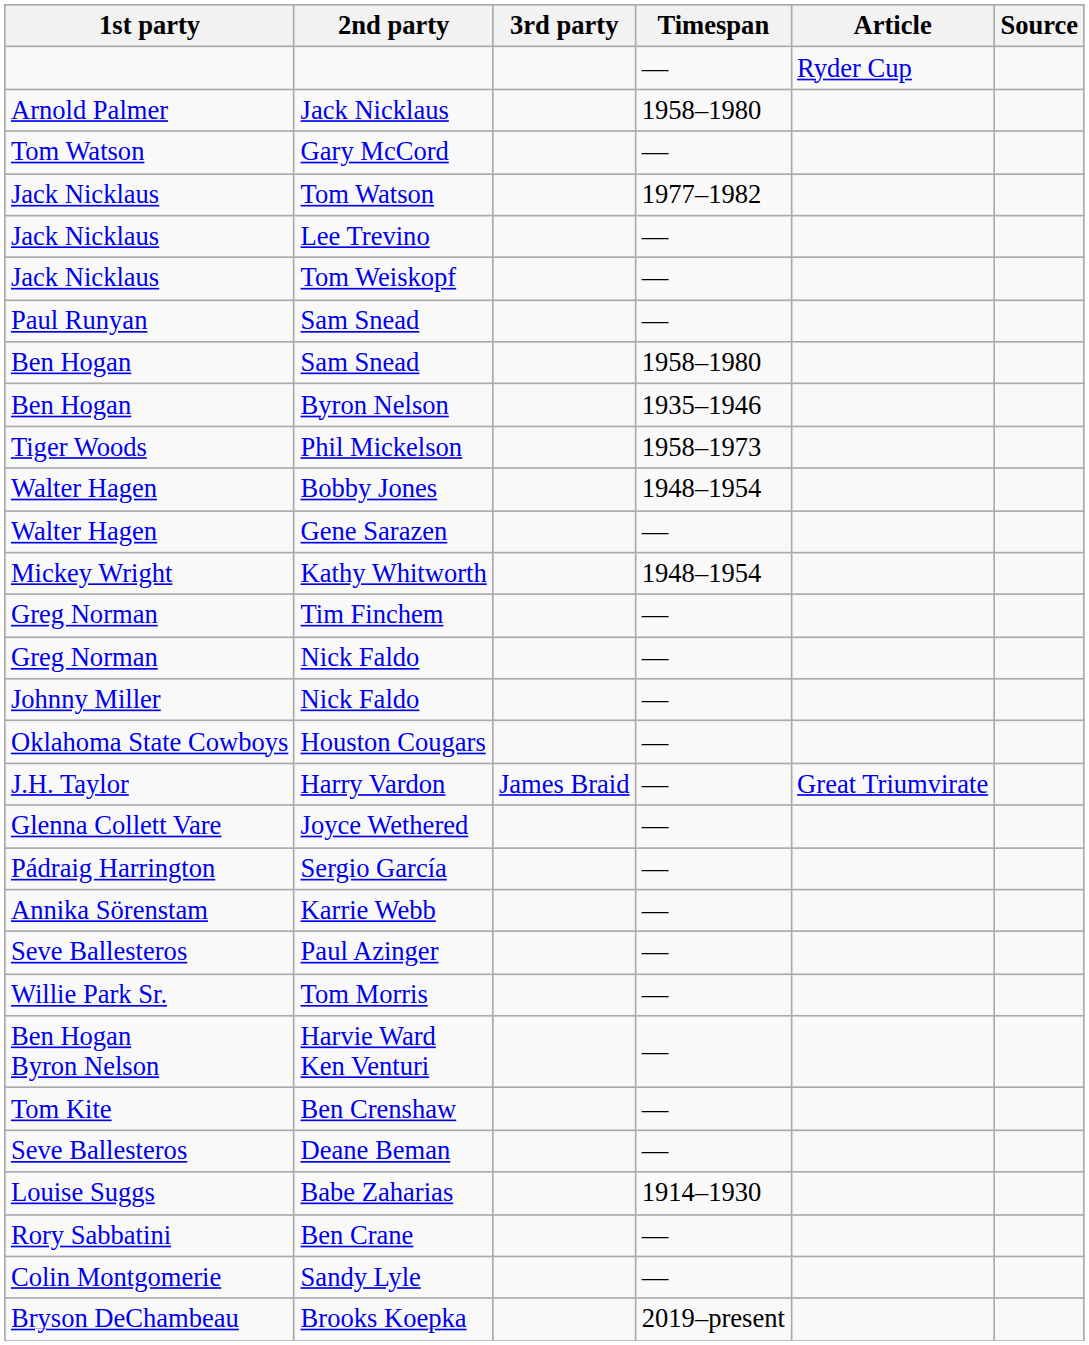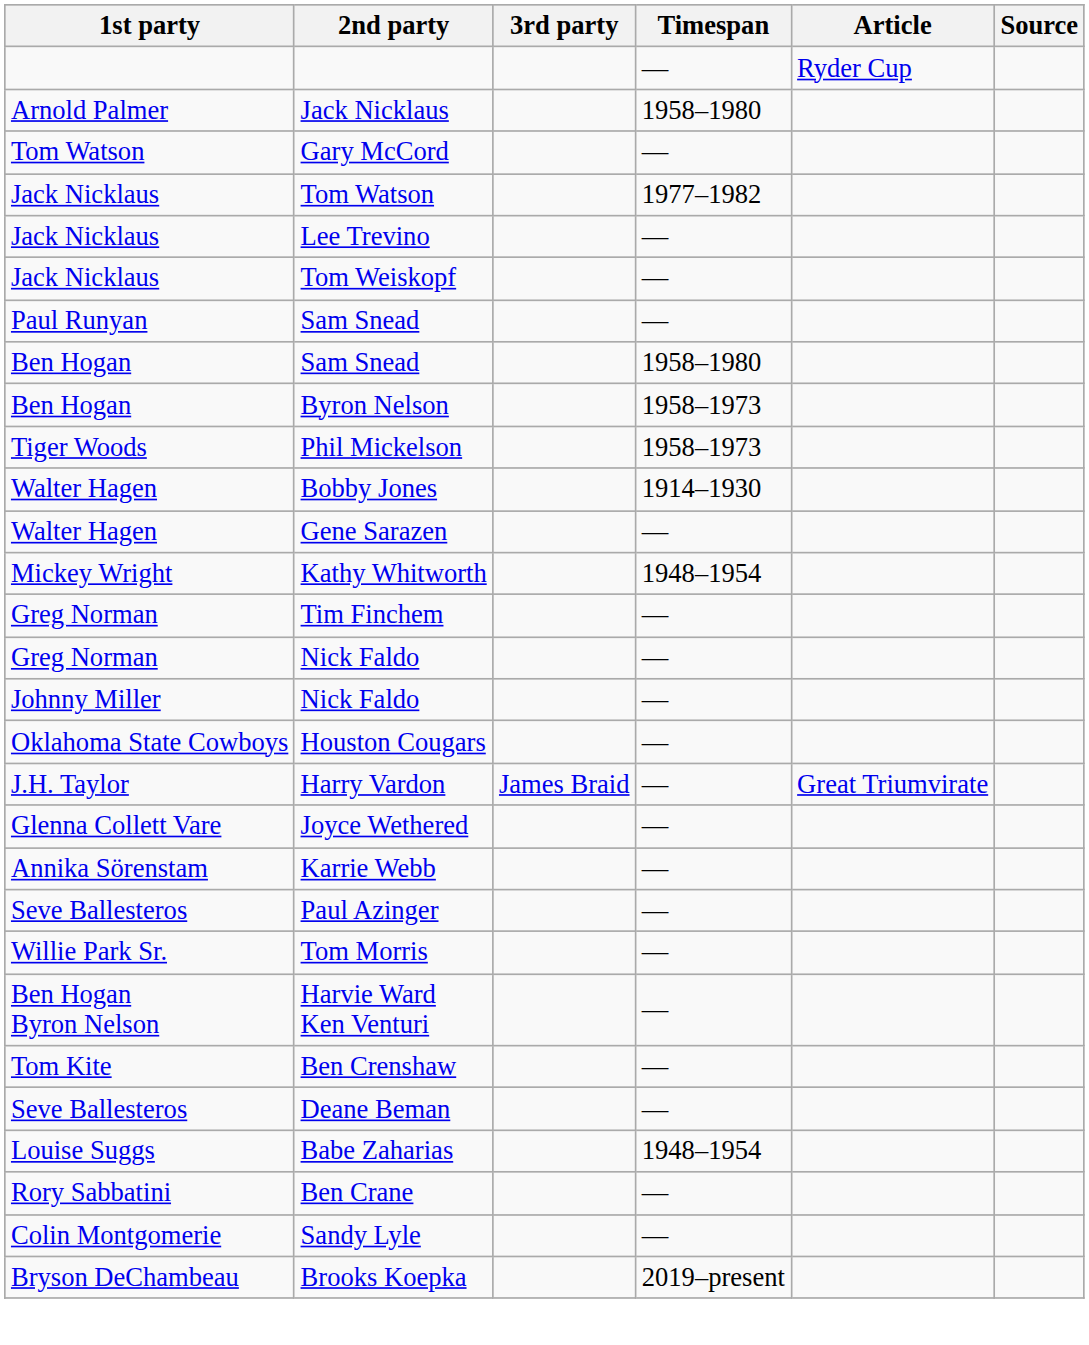 <table class="wikitable">
 <tr>
 <th>1st party</th>
 <th>2nd party</th>
 <th>3rd party</th>
 <th>Timespan</th>
 <th>Article</th>
 <th class="unsortable">Source</th>
 </tr>
 <tr>
 <td></td>
 <td></td>
 <td></td>
 <td>—</td>
 <td><a href='#'>Ryder Cup</a></td>
 <td></td>
 </tr>
 <tr>
 <td> <a href='#'>Arnold Palmer</a></td>
 <td> <a href='#'>Jack Nicklaus</a></td>
 <td></td>
 <td>1958–1980</td>
 <td></td>
 <td></td>
 </tr>
 <tr>
 <td> <a href='#'>Tom Watson</a></td>
 <td> <a href='#'>Gary McCord</a></td>
 <td></td>
 <td>—</td>
 <td></td>
 <td></td>
 </tr>
 <tr>
 <td> <a href='#'>Jack Nicklaus</a></td>
 <td> <a href='#'>Tom Watson</a></td>
 <td></td>
 <td>1977–1982</td>
 <td></td>
 <td></td>
 </tr>
 <tr>
 <td> <a href='#'>Jack Nicklaus</a></td>
 <td> <a href='#'>Lee Trevino</a></td>
 <td></td>
 <td>—</td>
 <td></td>
 <td></td>
 </tr>
 <tr>
 <td> <a href='#'>Jack Nicklaus</a></td>
 <td> <a href='#'>Tom Weiskopf</a></td>
 <td></td>
 <td>—</td>
 <td></td>
 <td></td>
 </tr>
 <tr>
 <td> <a href='#'>Paul Runyan</a></td>
 <td> <a href='#'>Sam Snead</a></td>
 <td></td>
 <td>—</td>
 <td></td>
 <td></td>
 </tr>
 <tr>
 <td> <a href='#'>Ben Hogan</a></td>
 <td> <a href='#'>Sam Snead</a></td>
 <td></td>
 <td>1958–1980</td>
 <td></td>
 <td></td>
 </tr>
 <tr>
 <td> <a href='#'>Ben Hogan</a></td>
 <td> <a href='#'>Byron Nelson</a></td>
 <td></td>
-<td>1935–1946</td>
+<td>1958–1973</td>
 <td></td>
 <td></td>
 </tr>
 <tr>
 <td> <a href='#'>Tiger Woods</a></td>
 <td> <a href='#'>Phil Mickelson</a></td>
 <td></td>
 <td>1958–1973</td>
 <td></td>
 <td></td>
 </tr>
 <tr>
 <td> <a href='#'>Walter Hagen</a></td>
 <td> <a href='#'>Bobby Jones</a></td>
 <td></td>
-<td>1948–1954</td>
+<td>1914–1930</td>
 <td></td>
 <td></td>
 </tr>
 <tr>
 <td> <a href='#'>Walter Hagen</a></td>
 <td> <a href='#'>Gene Sarazen</a></td>
 <td></td>
 <td>—</td>
 <td></td>
 <td></td>
 </tr>
 <tr>
 <td> <a href='#'>Mickey Wright</a></td>
 <td> <a href='#'>Kathy Whitworth</a></td>
 <td></td>
 <td>1948–1954</td>
 <td></td>
 <td></td>
 </tr>
 <tr>
 <td> <a href='#'>Greg Norman</a></td>
 <td> <a href='#'>Tim Finchem</a></td>
 <td></td>
 <td>—</td>
 <td></td>
 <td></td>
 </tr>
 <tr>
 <td> <a href='#'>Greg Norman</a></td>
 <td> <a href='#'>Nick Faldo</a></td>
 <td></td>
 <td>—</td>
 <td></td>
 <td></td>
 </tr>
 <tr>
 <td> <a href='#'>Johnny Miller</a></td>
 <td> <a href='#'>Nick Faldo</a></td>
 <td></td>
 <td>—</td>
 <td></td>
 <td></td>
 </tr>
 <tr>
 <td><a href='#'>Oklahoma State Cowboys</a></td>
 <td><a href='#'>Houston Cougars</a></td>
 <td></td>
 <td>—</td>
 <td></td>
 <td></td>
 </tr>
 <tr>
 <td> <a href='#'>J.H. Taylor</a></td>
 <td> <a href='#'>Harry Vardon</a></td>
 <td> <a href='#'>James Braid</a></td>
 <td>—</td>
 <td><a href='#'>Great Triumvirate</a></td>
 <td></td>
 </tr>
 <tr>
 <td> <a href='#'>Glenna Collett Vare</a></td>
 <td> <a href='#'>Joyce Wethered</a></td>
 <td></td>
 <td>—</td>
 <td></td>
 <td></td>
 </tr>
 <tr>
-<td> <a href='#'>Pádraig Harrington</a></td>
-<td> <a href='#'>Sergio García</a></td>
-<td></td>
-<td>—</td>
-<td></td>
-<td></td>
-</tr>
-<tr>
 <td> <a href='#'>Annika Sörenstam</a></td>
 <td> <a href='#'>Karrie Webb</a></td>
 <td></td>
 <td>—</td>
 <td></td>
 <td></td>
 </tr>
 <tr>
 <td> <a href='#'>Seve Ballesteros</a></td>
 <td> <a href='#'>Paul Azinger</a></td>
 <td></td>
 <td>—</td>
 <td></td>
 <td></td>
 </tr>
 <tr>
 <td> <a href='#'>Willie Park Sr.</a></td>
 <td> <a href='#'>Tom Morris</a></td>
 <td></td>
 <td>—</td>
 <td></td>
 <td></td>
 </tr>
 <tr>
 <td> <a href='#'>Ben Hogan</a><br> <a href='#'>Byron Nelson</a></td>
 <td> <a href='#'>Harvie Ward</a><br> <a href='#'>Ken Venturi</a></td>
 <td></td>
 <td>—</td>
 <td></td>
 <td></td>
 </tr>
 <tr>
 <td> <a href='#'>Tom Kite</a></td>
 <td> <a href='#'>Ben Crenshaw</a></td>
 <td></td>
 <td>—</td>
 <td></td>
 <td></td>
 </tr>
 <tr>
 <td> <a href='#'>Seve Ballesteros</a></td>
 <td> <a href='#'>Deane Beman</a></td>
 <td></td>
 <td>—</td>
 <td></td>
 <td></td>
 </tr>
 <tr>
 <td> <a href='#'>Louise Suggs</a></td>
 <td> <a href='#'>Babe Zaharias</a></td>
 <td></td>
-<td>1914–1930</td>
+<td>1948–1954</td>
 <td></td>
 <td></td>
 </tr>
 <tr>
 <td> <a href='#'>Rory Sabbatini</a></td>
 <td> <a href='#'>Ben Crane</a></td>
 <td></td>
 <td>—</td>
 <td></td>
 <td></td>
 </tr>
 <tr>
 <td> <a href='#'>Colin Montgomerie</a></td>
 <td> <a href='#'>Sandy Lyle</a></td>
 <td></td>
 <td>—</td>
 <td></td>
 <td></td>
 </tr>
 <tr>
 <td> <a href='#'>Bryson DeChambeau</a></td>
 <td> <a href='#'>Brooks Koepka</a></td>
 <td></td>
 <td>2019–present</td>
 <td></td>
 <td></td>
 </tr>
 </table>
